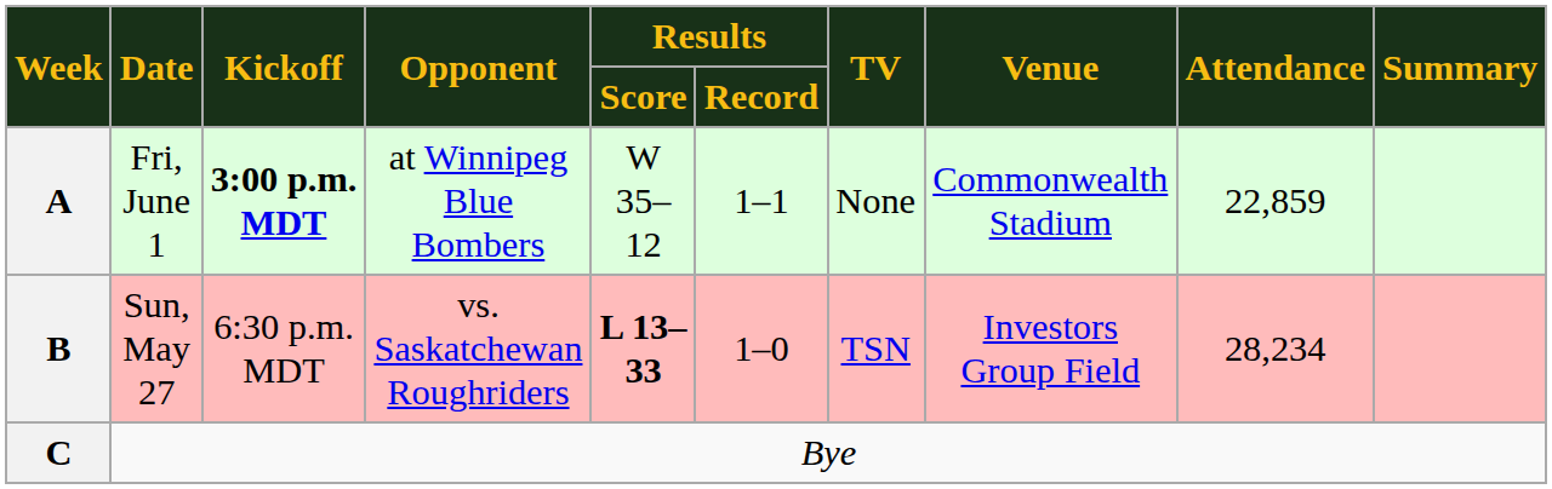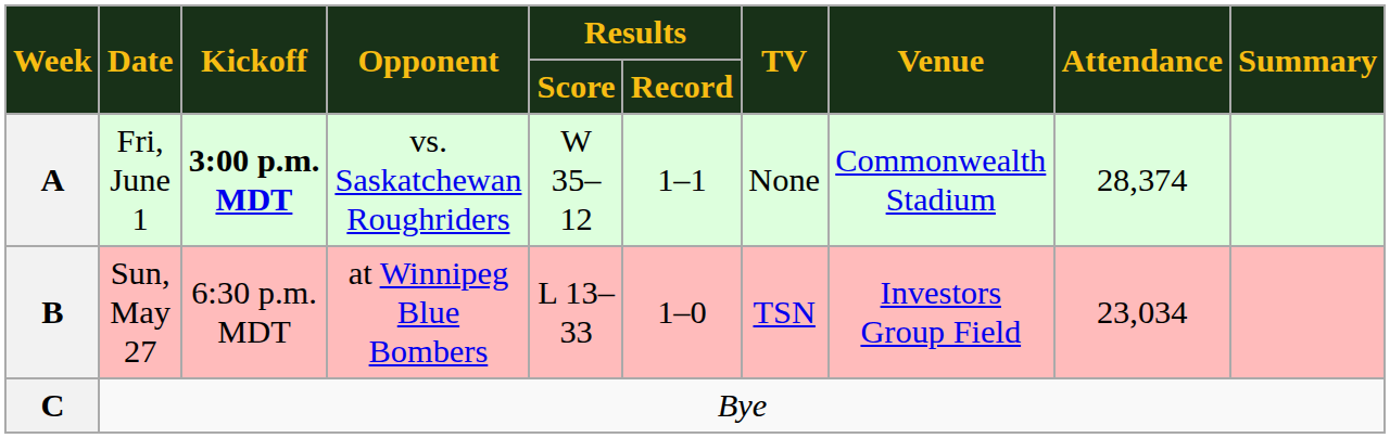 <table class="wikitable" style="font-size: 95%;">
 <tr>
 <th style="background:#183118;color:#f7bd13;" rowspan=2>Week</th>
 <th style="background:#183118;color:#f7bd13;" rowspan=2>Date</th>
 <th style="background:#183118;color:#f7bd13;" rowspan=2>Kickoff</th>
 <th style="background:#183118;color:#f7bd13;" rowspan=2>Opponent</th>
 <th style="background:#183118;color:#f7bd13;" colspan=2>Results</th>
 <th style="background:#183118;color:#f7bd13;" rowspan=2>TV</th>
 <th style="background:#183118;color:#f7bd13;" rowspan=2>Venue</th>
 <th style="background:#183118;color:#f7bd13;" rowspan=2>Attendance</th>
 <th style="background:#183118;color:#f7bd13;" rowspan=2>Summary</th>
 </tr>
 <tr>
 <th style="background:#183118;color:#f7bd13;">Score</th>
 <th style="background:#183118;color:#f7bd13;">Record</th>
 </tr>
 <tr align="center" bgcolor="#ddffdd">
 <th align="center"><strong>A</strong></th>
 <td align="center">Fri, June 1</td>
 <td align="center"><strong>3:00 p.m. <a href='#'>MDT</a></strong></td>
-<td align="center">at <a href='#'>Winnipeg Blue Bombers</a></td>
+<td align="center">vs. <a href='#'>Saskatchewan Roughriders</a></td>
 <td align="center">W 35–12</td>
 <td align="center">1–1</td>
 <td align="center">None</td>
 <td align="center"><a href='#'>Commonwealth Stadium</a></td>
-<td align="center">22,859</td>
+<td align="center">28,374</td>
 <td align="center"></td>
 </tr>
 <tr align="center" bgcolor="#ffbbbb">
 <th align="center"><strong>B</strong></th>
 <td align="center">Sun, May 27</td>
 <td align="center">6:30 p.m. MDT</td>
-<td align="center">vs. <a href='#'>Saskatchewan Roughriders</a></td>
-<td align="center"><strong>L 13–33</strong></td>
+<td align="center">at <a href='#'>Winnipeg Blue Bombers</a></td>
+<td align="center">L 13–33</td>
 <td align="center">1–0</td>
 <td align="center"><a href='#'>TSN</a></td>
 <td align="center"><a href='#'>Investors Group Field</a></td>
-<td align="center">28,234</td>
+<td align="center">23,034</td>
 <td align="center"></td>
 </tr>
 <tr style= bgcolor="ffffff">
 <th align="center"><strong>C</strong></th>
 <td colspan=9 align="center" valign="middle"><em>Bye</em></td>
 </tr>
 </table>
